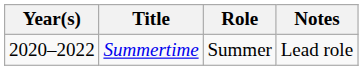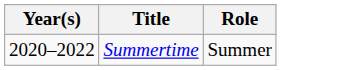 <table class="wikitable sortable">
 <tr>
 <th>Year(s)</th>
 <th>Title</th>
 <th>Role</th>
-<th class="unsortable">Notes</th>
 </tr>
 <tr>
 <td>2020–2022</td>
 <td><em><a href='#'>Summertime</a></em></td>
 <td>Summer</td>
-<td>Lead role</td>
 </tr>
 </table>
